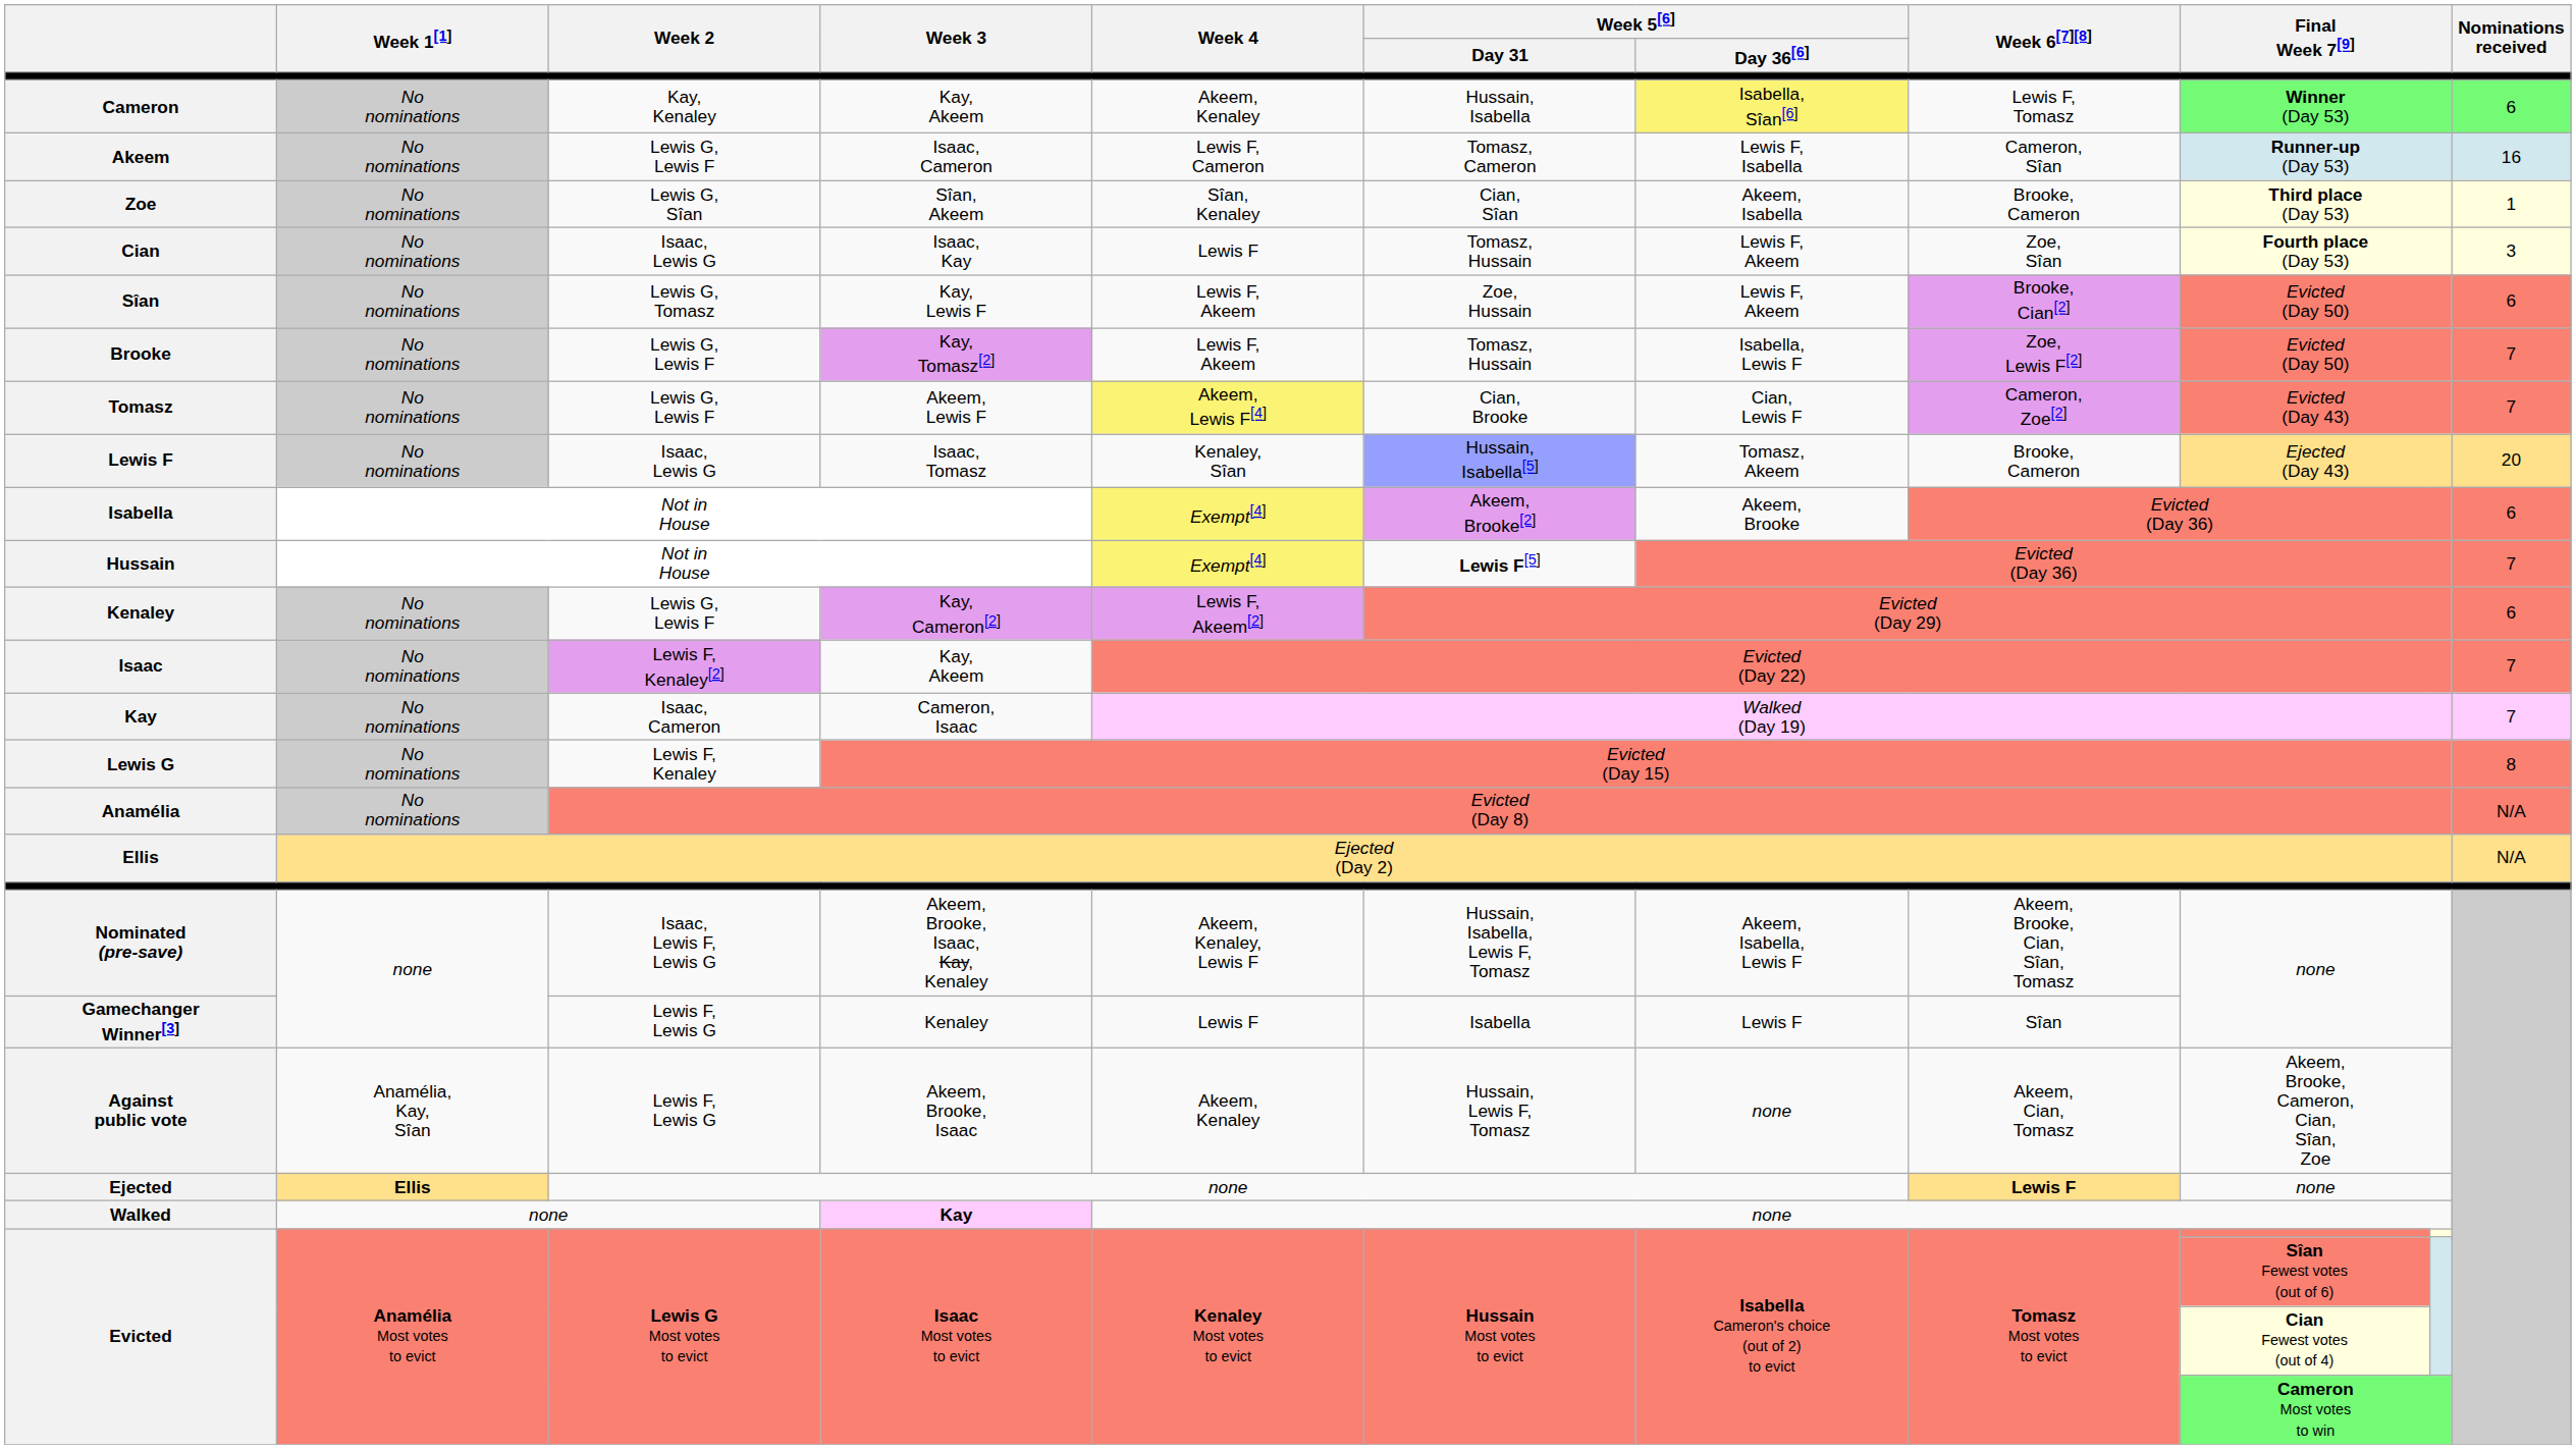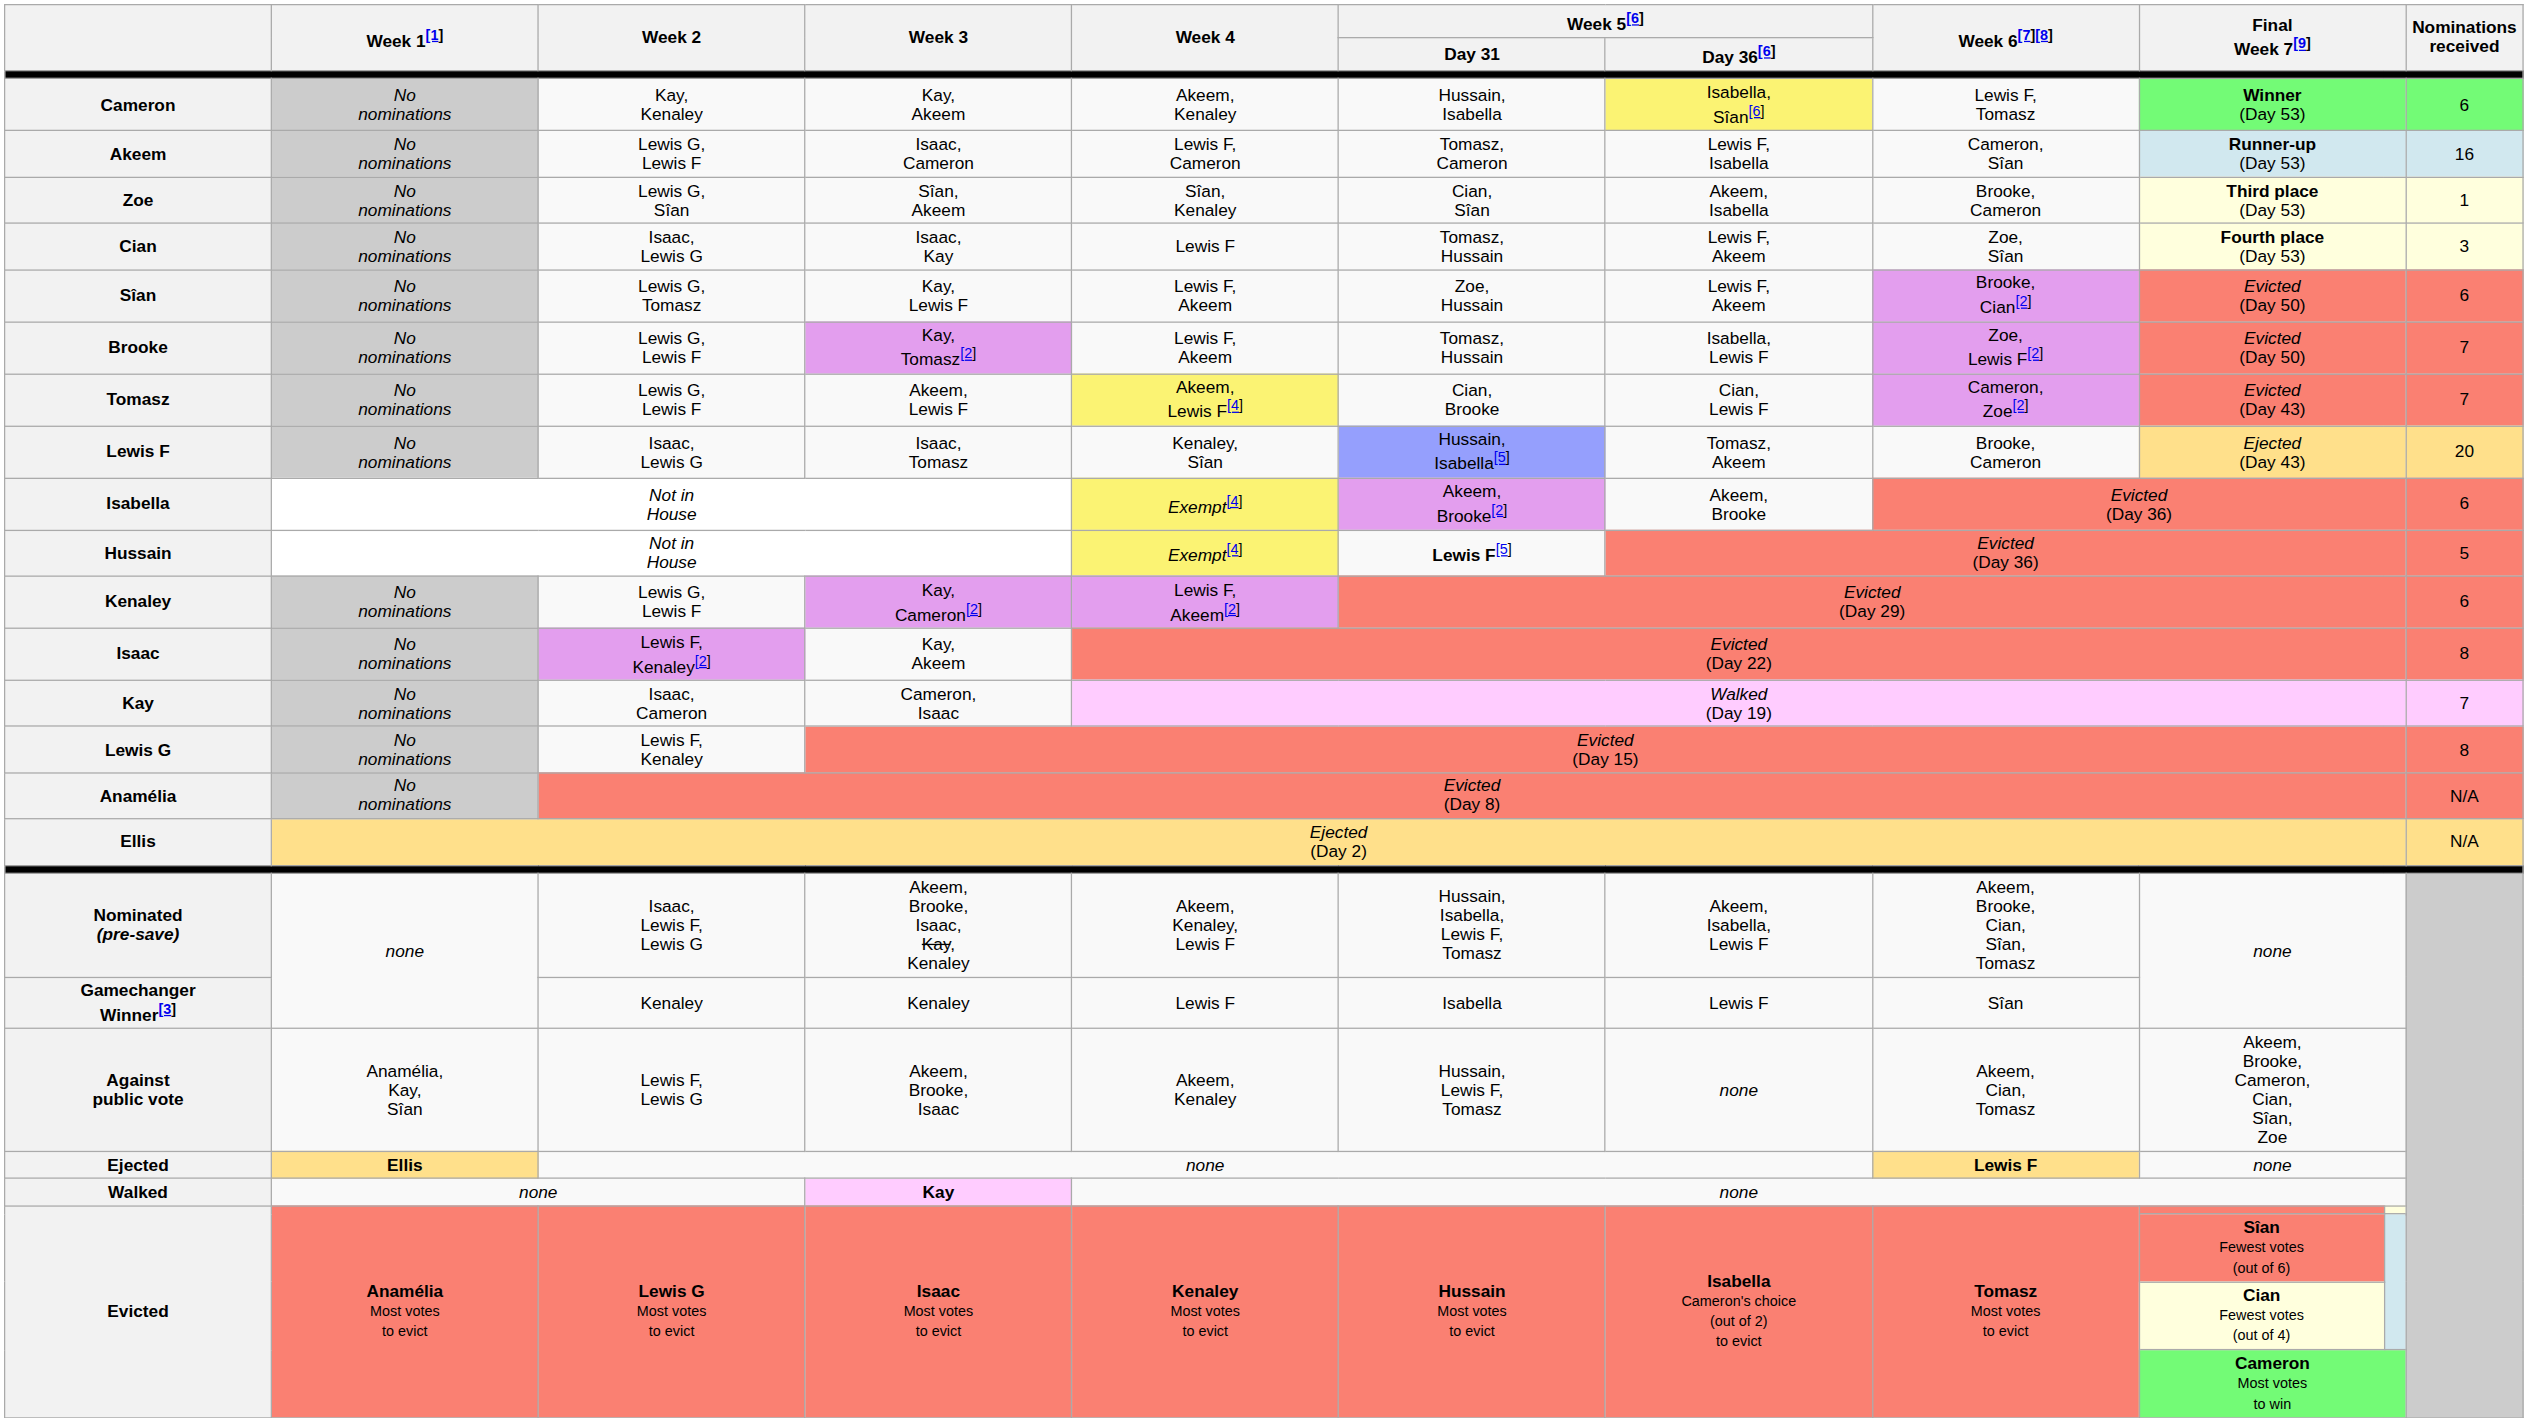 <table class="wikitable" style="text-align:center; width:100%; font-size:85%; line-height:15px;">
 <tr>
 <th rowspan="2" style="width:9%"></th>
 <th rowspan="2" style="width:9%">Week 1<sup><a href='#'>[1</a>]</sup></th>
 <th rowspan="2" style="width:9%">Week 2</th>
 <th rowspan="2" style="width:9%">Week 3</th>
 <th rowspan="2" style="width:9%">Week 4</th>
 <th colspan="2" style="width:9%">Week 5<sup><a href='#'>[6</a>]</sup></th>
 <th rowspan="2" style="width:9%">Week 6<sup><a href='#'>[7</a>]<a href='#'>[8</a>]</sup></th>
 <th rowspan="2" colspan=2 style="width:9%">Final<br>Week 7<sup><a href='#'>[9</a>]</sup></th>
 <th rowspan="2" style="width:1%">Nominations<br>received </th>
 </tr>
 <tr>
 <th style="width:9%">Day 31</th>
 <th style="width:9%">Day 36<sup><a href='#'>[6</a>]</sup></th>
 </tr>
 <tr>
 <th style="background:#000" colspan="11"></th>
 </tr>
 <tr>
 <th>Cameron</th>
 <td style="background:#cccccc;"><em>No<br>nominations</em></td>
 <td>Kay,<br>Kenaley</td>
 <td>Kay,<br>Akeem</td>
 <td>Akeem,<br>Kenaley</td>
 <td>Hussain,<br>Isabella</td>
 <td style="background:#fbf373;">Isabella,<br>Sîan<sup><a href='#'>[6</a>]</sup></td>
 <td>Lewis F,<br>Tomasz</td>
 <td style="background:#73FB76" colspan="2"><strong>Winner</strong><br>(Day 53)</td>
 <td style="background:#73FB76">6</td>
 </tr>
 <tr>
 <th>Akeem</th>
 <td style="background:#cccccc;"><em>No<br>nominations</em></td>
 <td>Lewis G,<br>Lewis F</td>
 <td>Isaac,<br>Cameron</td>
 <td>Lewis F,<br>Cameron</td>
 <td>Tomasz,<br>Cameron</td>
 <td>Lewis F,<br>Isabella</td>
 <td>Cameron,<br>Sîan</td>
 <td style="background:#D1E8EF" colspan="2"><strong>Runner-up</strong><br>(Day 53)</td>
 <td style="background:#D1E8EF">16</td>
 </tr>
 <tr>
 <th>Zoe</th>
 <td style="background:#cccccc;"><em>No<br>nominations</em></td>
 <td>Lewis G,<br>Sîan</td>
 <td>Sîan,<br>Akeem</td>
 <td>Sîan,<br>Kenaley</td>
 <td>Cian,<br>Sîan</td>
 <td>Akeem,<br>Isabella</td>
 <td>Brooke,<br>Cameron</td>
 <td colspan="2" style="background:#ffffdd;"><strong>Third place</strong><br>(Day 53)</td>
 <td style="background:#ffffdd;">1</td>
 </tr>
 <tr>
 <th>Cian</th>
 <td style="background:#cccccc;"><em>No<br>nominations</em></td>
 <td>Isaac,<br>Lewis G</td>
 <td>Isaac,<br>Kay</td>
 <td>Lewis F</td>
 <td>Tomasz,<br>Hussain</td>
 <td>Lewis F,<br>Akeem</td>
 <td>Zoe,<br>Sîan</td>
 <td colspan="2" style="background:#ffffdd;"><strong>Fourth place</strong><br>(Day 53)</td>
 <td style="background:#ffffdd;">3</td>
 </tr>
 <tr>
 <th>Sîan</th>
 <td style="background:#cccccc;"><em>No<br>nominations</em></td>
 <td>Lewis G,<br>Tomasz</td>
 <td>Kay,<br>Lewis F</td>
 <td>Lewis F,<br>Akeem</td>
 <td>Zoe,<br>Hussain</td>
 <td>Lewis F,<br>Akeem</td>
 <td style="background:#E39EEE;">Brooke,<br>Cian<sup><a href='#'>[2</a>]</sup></td>
 <td style="background:#FA8072" colspan="2"><em>Evicted</em><br>(Day 50)</td>
 <td style="background:#FA8072">6</td>
 </tr>
 <tr>
 <th>Brooke</th>
 <td style="background:#cccccc;"><em>No<br>nominations</em></td>
 <td>Lewis G,<br>Lewis F</td>
 <td style="background:#E39EEE;">Kay,<br>Tomasz<sup><a href='#'>[2</a>]</sup></td>
 <td>Lewis F,<br>Akeem</td>
 <td>Tomasz,<br>Hussain</td>
 <td>Isabella,<br>Lewis F</td>
 <td style="background:#E39EEE;">Zoe,<br>Lewis F<sup><a href='#'>[2</a>]</sup></td>
 <td style="background:#FA8072" colspan="2"><em>Evicted</em><br>(Day 50)</td>
 <td style="background:#FA8072">7</td>
 </tr>
 <tr>
 <th>Tomasz</th>
 <td style="background:#cccccc;"><em>No<br>nominations</em></td>
 <td>Lewis G,<br>Lewis F</td>
 <td>Akeem,<br>Lewis F</td>
 <td style="background:#fbf373;">Akeem,<br>Lewis F<sup><a href='#'>[4</a>]</sup></td>
 <td>Cian,<br>Brooke</td>
 <td>Cian,<br>Lewis F</td>
 <td style="background:#E39EEE;">Cameron,<br>Zoe<sup><a href='#'>[2</a>]</sup></td>
 <td style="background:#FA8072" colspan="2"><em>Evicted</em><br>(Day 43)</td>
 <td style="background:#FA8072">7</td>
 </tr>
 <tr>
 <th>Lewis F</th>
 <td style="background:#cccccc;"><em>No<br>nominations</em></td>
 <td>Isaac,<br>Lewis G</td>
 <td>Isaac,<br>Tomasz</td>
 <td>Kenaley,<br>Sîan</td>
 <td style="background:#959ffd;">Hussain,<br>Isabella<sup><a href='#'>[5</a>]</sup></td>
 <td>Tomasz,<br>Akeem</td>
 <td>Brooke,<br>Cameron</td>
 <td style="background:#ffe08b" colspan="2"><em>Ejected</em><br>(Day 43)</td>
 <td style="background:#ffe08b">20</td>
 </tr>
 <tr>
 <th>Isabella</th>
 <td style="background:#ffffff;" colspan=3><em>Not in<br>House</em></td>
 <td style="background:#fbf373;"><em>Exempt</em><sup><a href='#'>[4</a>]</sup></td>
 <td style="background:#E39EEE;">Akeem,<br>Brooke<sup><a href='#'>[2</a>]</sup></td>
 <td>Akeem,<br>Brooke</td>
 <td style="background:#FA8072" colspan="3"><em>Evicted</em><br>(Day 36)</td>
 <td style="background:#FA8072">6</td>
 </tr>
 <tr>
 <th>Hussain</th>
 <td style="background:#ffffff;" colspan=3><em>Not in<br>House</em></td>
 <td style="background:#fbf373;"><em>Exempt</em><sup><a href='#'>[4</a>]</sup></td>
 <td><strong>Lewis F</strong><sup><a href='#'>[5</a>]</sup></td>
 <td style="background:#FA8072" colspan="4"><em>Evicted</em><br>(Day 36)</td>
-<td style="background:#FA8072">7</td>
+<td style="background:#FA8072">5</td>
 </tr>
 <tr>
 <th>Kenaley</th>
 <td style="background:#cccccc;"><em>No<br>nominations</em></td>
 <td>Lewis G,<br>Lewis F</td>
 <td style="background:#E39EEE;">Kay,<br>Cameron<sup><a href='#'>[2</a>]</sup></td>
 <td style="background:#E39EEE;">Lewis F,<br>Akeem<sup><a href='#'>[2</a>]</sup></td>
 <td style="background:#FA8072" colspan="5"><em>Evicted</em><br>(Day 29)</td>
 <td style="background:#FA8072">6</td>
 </tr>
 <tr>
 <th>Isaac</th>
 <td style="background:#cccccc;"><em>No<br>nominations</em></td>
 <td style="background:#E39EEE;">Lewis F,<br>Kenaley<sup><a href='#'>[2</a>]</sup></td>
 <td>Kay,<br>Akeem</td>
 <td style="background:#FA8072" colspan="6"><em>Evicted</em><br>(Day 22)</td>
-<td style="background:#FA8072">7</td>
+<td style="background:#FA8072">8</td>
 </tr>
 <tr>
 <th>Kay</th>
 <td style="background:#cccccc;"><em>No<br>nominations</em></td>
 <td>Isaac,<br>Cameron</td>
 <td>Cameron,<br>Isaac</td>
 <td style="background:#fcf" colspan="6"><em>Walked</em><br>(Day 19)</td>
 <td style="background:#fcf">7</td>
 </tr>
 <tr>
 <th>Lewis G</th>
 <td style="background:#cccccc;"><em>No<br>nominations</em></td>
 <td>Lewis F,<br>Kenaley</td>
 <td style="background:#FA8072" colspan="7"><em>Evicted</em><br>(Day 15)</td>
 <td style="background:#FA8072">8</td>
 </tr>
 <tr>
 <th>Anamélia</th>
 <td style="background:#cccccc;"><em>No<br>nominations</em></td>
 <td style="background:#FA8072" colspan="8"><em>Evicted</em><br>(Day 8)</td>
 <td style="background:#FA8072">N/A</td>
 </tr>
 <tr>
 <th>Ellis</th>
 <td style="background:#ffe08b" colspan="9"><em>Ejected</em><br>(Day 2)</td>
 <td style="background:#ffe08b">N/A</td>
 </tr>
 <tr>
 <th style="background:#000" colspan="11"></th>
 </tr>
 <tr>
 <th>Nominated<br><em>(pre-save)</em></th>
 <td rowspan="2"><em>none</em></td>
 <td>Isaac,<br>Lewis F,<br>Lewis G</td>
 <td>Akeem,<br>Brooke,<br>Isaac,<br><s>Kay</s>,<br>Kenaley</td>
 <td>Akeem,<br>Kenaley,<br>Lewis F</td>
 <td>Hussain,<br>Isabella,<br>Lewis F,<br>Tomasz</td>
 <td>Akeem,<br>Isabella,<br>Lewis F</td>
 <td>Akeem,<br>Brooke,<br>Cian,<br>Sîan,<br>Tomasz</td>
 <td colspan=2 rowspan=2><em>none</em></td>
 <td style="background:#ccc" rowspan="10"></td>
 </tr>
 <tr>
 <th>Gamechanger<br>Winner<sup><a href='#'>[3</a>]</sup></th>
-<td>Lewis F,<br>Lewis G</td>
+<td>Kenaley</td>
 <td>Kenaley</td>
 <td>Lewis F</td>
 <td>Isabella</td>
 <td>Lewis F</td>
 <td>Sîan</td>
 </tr>
 <tr>
 <th>Against<br>public vote</th>
 <td>Anamélia,<br>Kay,<br>Sîan</td>
 <td>Lewis F,<br>Lewis G</td>
 <td>Akeem,<br>Brooke,<br>Isaac</td>
 <td>Akeem,<br>Kenaley</td>
 <td>Hussain,<br>Lewis F,<br>Tomasz</td>
 <td><em>none</em></td>
 <td>Akeem,<br>Cian,<br>Tomasz</td>
 <td colspan=2>Akeem,<br>Brooke,<br>Cameron,<br>Cian,<br>Sîan,<br>Zoe</td>
 </tr>
 <tr>
 <th>Ejected</th>
 <td style="background:#ffe08b"><strong>Ellis</strong></td>
 <td colspan=5><em>none</em></td>
 <td style="background:#ffe08b"><strong>Lewis F</strong></td>
 <td colspan=2><em>none</em></td>
 </tr>
 <tr>
 <th>Walked</th>
 <td colspan=2><em>none</em></td>
 <td style="background:#fcf"><strong>Kay</strong></td>
 <td colspan=6><em>none</em></td>
 </tr>
 <tr>
 <th rowspan="5">Evicted</th>
 <td style="background:#FA8072" rowspan="5"><strong>Anamélia</strong><br><small>Most votes<br>to evict</small></td>
 <td style="background:#FA8072" rowspan="5"><strong>Lewis G</strong><br><small>Most votes<br>to evict</small></td>
 <td style="background:#FA8072" rowspan="5"><strong>Isaac</strong><br><small>Most votes<br>to evict</small></td>
 <td style="background:#FA8072" rowspan="5"><strong>Kenaley</strong><br><small>Most votes <br>to evict</small></td>
 <td style="background:#FA8072" rowspan="5"><strong>Hussain</strong><br><small>Most votes <br>to evict</small></td>
 <td style="background:#FA8072" rowspan="5"><strong>Isabella</strong><br><small>Cameron's choice <br>(out of 2)<br>to evict</small></td>
 <td style="background:#FA8072" rowspan="5"><strong>Tomasz</strong><br><small>Most votes<br>to evict</small></td>
 <td style="background:#FA8072;"></td>
 <td style="background:#ffffdd;" rowspan=2></td>
 </tr>
 <tr>
 <td style="background:#FA8072;" rowspan=2><strong>Sîan</strong><br><small>Fewest votes<br>(out of 6)</small></td>
 </tr>
 <tr>
 <td rowspan="2" style="background:#D1E8EF;"></td>
 </tr>
 <tr>
 <td style="background:#ffffdd;"><strong>Cian</strong><br><small>Fewest votes<br>(out of 4)</small></td>
 </tr>
 <tr>
 <td colspan="2" style="background:#73FB76;"><strong>Cameron</strong><br><small>Most votes<br>to win</small></td>
 </tr>
 <tr>
 </tr>
 </table>
